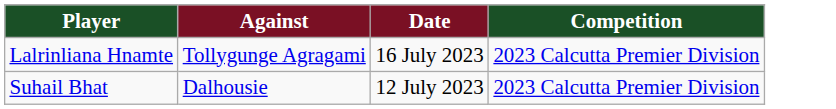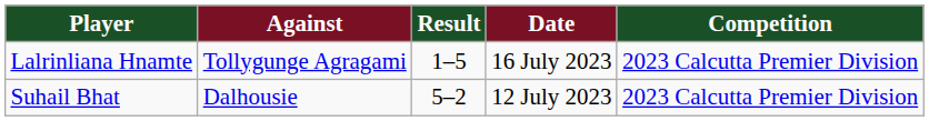 <table class="wikitable">
 <tr>
 <th style="background:#1A5026; color:white; text-align:center;">Player</th>
 <th style="background:#7A1024; color:white; text-align:center;">Against</th>
+<th style="background:#1A5026; color:white; text-align:center;">Result</th>
 <th style="background:#7A1024; color:white; text-align:center;">Date</th>
 <th style="background:#1A5026; color:white; text-align:center;">Competition</th>
 </tr>
 <tr>
 <td> <a href='#'>Lalrinliana Hnamte</a></td>
 <td><a href='#'>Tollygunge Agragami</a></td>
+<td style="text-align:center">1–5</td>
 <td>16 July 2023</td>
 <td><a href='#'>2023 Calcutta Premier Division</a></td>
 </tr>
 <tr>
 <td> <a href='#'>Suhail Bhat</a></td>
 <td><a href='#'>Dalhousie</a></td>
+<td style="text-align:center">5–2</td>
 <td>12 July 2023</td>
 <td><a href='#'>2023 Calcutta Premier Division</a></td>
 </tr>
 </table>
